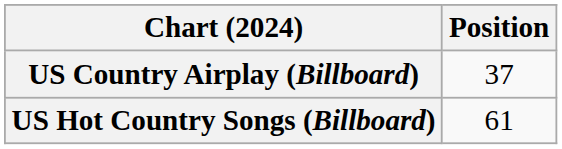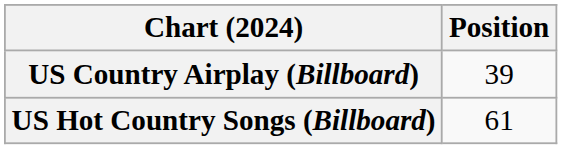 <table class="wikitable sortable plainrowheaders" style="text-align:center">
 <tr>
 <th scope="col">Chart (2024)</th>
 <th scope="col">Position</th>
 </tr>
 <tr>
 <th scope="row">US Country Airplay (<em>Billboard</em>)</th>
-<td>37</td>
+<td>39</td>
 </tr>
 <tr>
 <th scope="row">US Hot Country Songs (<em>Billboard</em>)</th>
 <td>61</td>
 </tr>
 </table>
